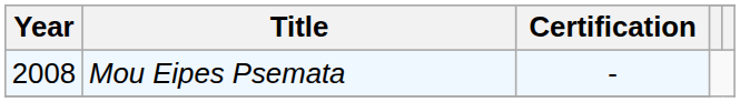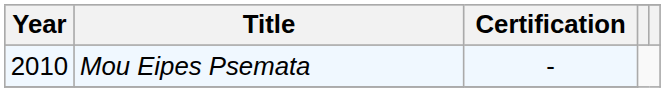 <table class="wikitable"|width=100%>
 <tr bgcolor="#CCCCCC">
 <th width="20" rowspan="2">Year</th>
 <th width="235" rowspan="2">Title</th>
 <th width="100" rowspan="2">Certification</th>
 </tr>
 <tr>
 <th></th>
 <th></th>
 </tr>
 <tr bgcolor="#F0F8FF">
-<td>2008</td>
+<td>2010</td>
 <td><em>Mou Eipes Psemata</em></td>
 <td align="center">-</td>
 </tr>
 <tr>
 </tr>
 </table>
